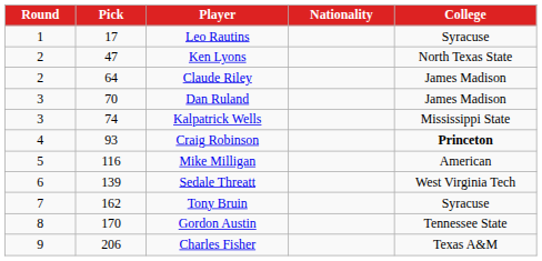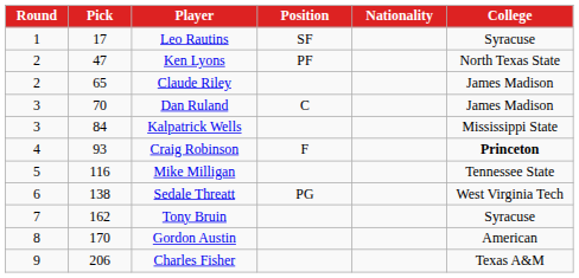 <table class="wikitable sortable sortable">
 <tr>
 <th style="background:#d22; color:#FFFFFF" width="10%">Round</th>
 <th style="background:#d22; color:#FFFFFF" width="10%">Pick</th>
 <th style="background:#d22; color:#FFFFFF" width="20%">Player</th>
+<th style="background:#d22; color:#FFFFFF" width="15%">Position</th>
 <th style="background:#d22; color:#FFFFFF" width="15%">Nationality</th>
 <th style="background:#d22; color:#FFFFFF" width="20%">College</th>
 </tr>
 <tr style="text-align: center">
 <td>1</td>
 <td>17</td>
 <td><a href='#'>Leo Rautins</a></td>
+<td>SF</td>
 <td></td>
 <td>Syracuse</td>
 </tr>
 <tr style="text-align: center">
 <td>2</td>
 <td>47</td>
 <td><a href='#'>Ken Lyons</a></td>
+<td>PF</td>
 <td></td>
 <td>North Texas State</td>
 </tr>
 <tr style="text-align: center">
 <td>2</td>
-<td>64</td>
+<td>65</td>
 <td><a href='#'>Claude Riley</a></td>
+<td></td>
 <td></td>
 <td>James Madison</td>
 </tr>
 <tr style="text-align: center">
 <td>3</td>
 <td>70</td>
 <td><a href='#'>Dan Ruland</a></td>
+<td>C</td>
 <td></td>
 <td>James Madison</td>
 </tr>
 <tr style="text-align: center">
 <td>3</td>
-<td>74</td>
+<td>84</td>
 <td><a href='#'>Kalpatrick Wells</a></td>
+<td></td>
 <td></td>
 <td>Mississippi State</td>
 </tr>
 <tr style="text-align: center">
 <td>4</td>
 <td>93</td>
 <td><a href='#'>Craig Robinson</a></td>
+<td>F</td>
 <td></td>
 <td><strong>Princeton</strong></td>
 </tr>
 <tr style="text-align: center">
 <td>5</td>
 <td>116</td>
 <td><a href='#'>Mike Milligan</a></td>
 <td></td>
-<td>American</td>
+<td></td>
+<td>Tennessee State</td>
 </tr>
 <tr style="text-align: center">
 <td>6</td>
-<td>139</td>
+<td>138</td>
 <td><a href='#'>Sedale Threatt</a></td>
+<td>PG</td>
 <td></td>
 <td>West Virginia Tech</td>
 </tr>
 <tr style="text-align: center">
 <td>7</td>
 <td>162</td>
 <td><a href='#'>Tony Bruin</a></td>
 <td></td>
+<td></td>
 <td>Syracuse</td>
 </tr>
 <tr style="text-align: center">
 <td>8</td>
 <td>170</td>
 <td><a href='#'>Gordon Austin</a></td>
 <td></td>
-<td>Tennessee State</td>
+<td></td>
+<td>American</td>
 </tr>
 <tr style="text-align: center">
 <td>9</td>
 <td>206</td>
 <td><a href='#'>Charles Fisher</a></td>
 <td></td>
+<td></td>
 <td>Texas A&M</td>
 </tr>
 </table>
